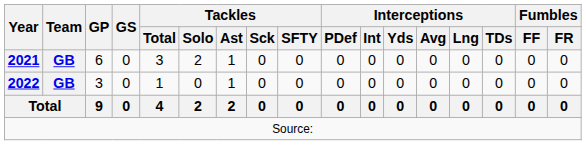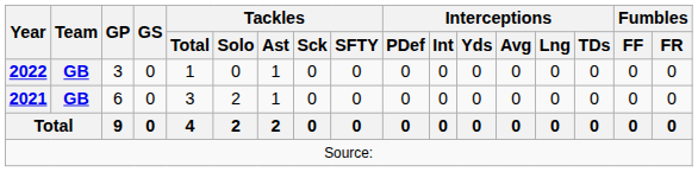 <table class="wikitable" style="text-align: center;">
 <tr>
 <th rowspan=2>Year</th>
 <th rowspan=2>Team</th>
 <th rowspan=2>GP</th>
 <th rowspan=2>GS</th>
 <th colspan=5>Tackles</th>
 <th colspan=6>Interceptions</th>
 <th colspan=2>Fumbles</th>
 </tr>
 <tr>
 <th>Total</th>
 <th>Solo</th>
 <th>Ast</th>
 <th>Sck</th>
 <th>SFTY</th>
 <th>PDef</th>
 <th>Int</th>
 <th>Yds</th>
 <th>Avg</th>
 <th>Lng</th>
 <th>TDs</th>
 <th>FF</th>
 <th>FR</th>
 </tr>
 <tr>
-<th><a href='#'>2021</a></th>
+<th><a href='#'>2022</a></th>
 <th><a href='#'>GB</a></th>
-<td>6</td>
+<td>3</td>
 <td>0</td>
-<td>3</td>
-<td>2</td>
+<td>1</td>
+<td>0</td>
 <td>1</td>
 <td>0</td>
 <td>0</td>
 <td>0</td>
 <td>0</td>
 <td>0</td>
 <td>0</td>
 <td>0</td>
 <td>0</td>
 <td>0</td>
 <td>0</td>
 </tr>
 <tr>
-<th><a href='#'>2022</a></th>
+<th><a href='#'>2021</a></th>
 <th><a href='#'>GB</a></th>
+<td>6</td>
+<td>0</td>
 <td>3</td>
-<td>0</td>
-<td>1</td>
-<td>0</td>
+<td>2</td>
 <td>1</td>
 <td>0</td>
 <td>0</td>
 <td>0</td>
 <td>0</td>
 <td>0</td>
 <td>0</td>
 <td>0</td>
 <td>0</td>
 <td>0</td>
 <td>0</td>
 </tr>
 <tr>
 <th colspan="2">Total</th>
 <th>9</th>
 <th>0</th>
 <th>4</th>
 <th>2</th>
 <th>2</th>
 <th>0</th>
 <th>0</th>
 <th>0</th>
 <th>0</th>
 <th>0</th>
 <th>0</th>
 <th>0</th>
 <th>0</th>
 <th>0</th>
 <th>0</th>
 </tr>
 <tr>
 <td colspan="17"><small>Source: </small></td>
 </tr>
 </table>
